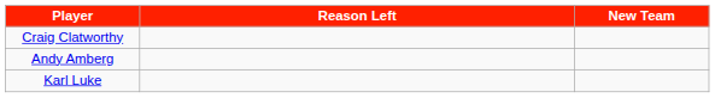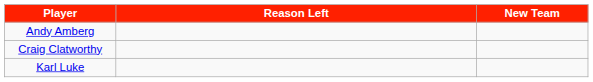 <table class="wikitable sortable sortable">
 <tr>
 <th style="background:#ff2000; color:#ffffff" width=150>Player</th>
 <th style="background:#ff2000; color:#ffffff" width=500>Reason Left</th>
 <th style="background:#ff2000; color:#ffffff" width=150>New Team</th>
 </tr>
 <tr style="text-align: center">
-<td><a href='#'>Craig Clatworthy</a></td>
+<td><a href='#'>Andy Amberg</a></td>
 <td></td>
 <td></td>
 </tr>
 <tr style="text-align: center">
-<td><a href='#'>Andy Amberg</a></td>
+<td><a href='#'>Craig Clatworthy</a></td>
 <td></td>
 <td></td>
 </tr>
 <tr style="text-align: center">
 <td><a href='#'>Karl Luke</a></td>
 <td></td>
 <td></td>
 </tr>
 </table>
